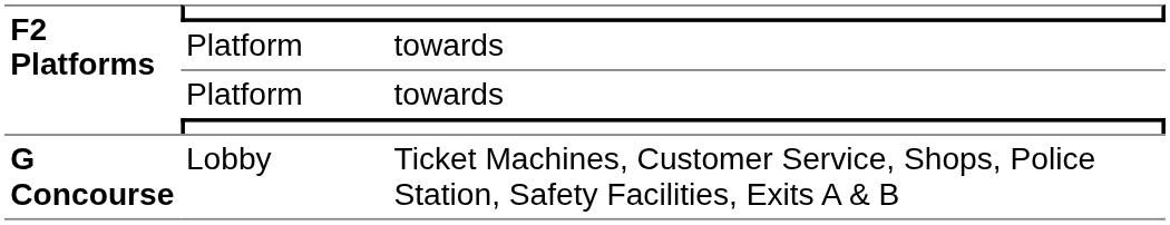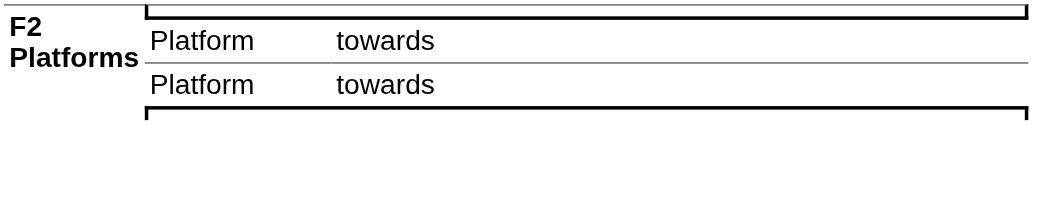 <table border=0 cellspacing=0 cellpadding=3>
 <tr>
 <td style="border-top:solid 1px gray;" rowspan=4 width=50 valign=top><strong>F2<br>Platforms</strong></td>
 <td style="border-right:solid 2px black;border-left:solid 2px black;border-bottom:solid 2px black;border-top:solid 1px gray;text-align:center;" colspan=2></td>
 </tr>
 <tr>
 <td style="border-bottom:solid 1px gray;" width=100>Platform </td>
 <td style="border-bottom:solid 1px gray;" width=390>  towards  </td>
 </tr>
 <tr>
 <td>Platform </td>
 <td> towards   </td>
 </tr>
 <tr>
 <td style="border-top:solid 2px black;border-right:solid 2px black;border-left:solid 2px black;text-align:center;" colspan=2></td>
 </tr>
-<tr>
-<td style="border-bottom:solid 1px gray; border-top:solid 1px gray;" valign=top><strong>G<br>Concourse</strong></td>
-<td style="border-bottom:solid 1px gray; border-top:solid 1px gray;" valign=top>Lobby</td>
-<td style="border-bottom:solid 1px gray; border-top:solid 1px gray;" valign=top>Ticket Machines, Customer Service, Shops, Police Station, Safety Facilities, Exits A & B</td>
-</tr>
 </table>
